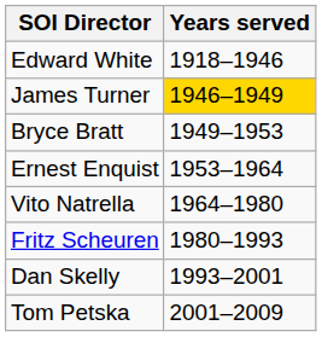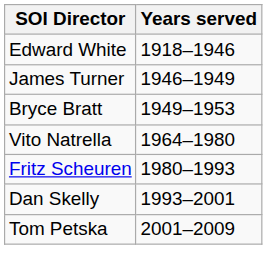 <table class="wikitable sortable" border="1">
 <tr>
 <th>SOI Director</th>
 <th>Years served</th>
 </tr>
 <tr>
 <td>Edward White</td>
 <td>1918–1946</td>
 </tr>
 <tr>
 <td>James Turner</td>
-<td style="background: gold;">1946–1949</td>
+<td>1946–1949</td>
 </tr>
 <tr>
 <td>Bryce Bratt</td>
 <td>1949–1953</td>
-</tr>
-<tr>
-<td>Ernest Enquist</td>
-<td>1953–1964</td>
 </tr>
 <tr>
 <td>Vito Natrella</td>
 <td>1964–1980</td>
 </tr>
 <tr>
 <td><a href='#'>Fritz Scheuren</a></td>
 <td>1980–1993</td>
 </tr>
 <tr>
 <td>Dan Skelly</td>
 <td>1993–2001</td>
 </tr>
 <tr>
 <td>Tom Petska</td>
 <td>2001–2009</td>
 </tr>
 </table>
